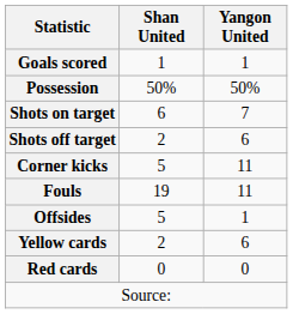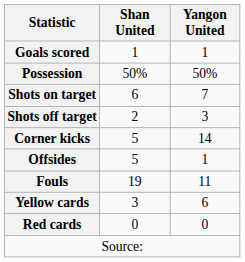 <table class="wikitable plainrowheaders" style="text-align:center">
 <tr>
 <th scope="col">Statistic</th>
 <th scope="col" style="width:75px">Shan United</th>
 <th scope="col" style="width:75px">Yangon United</th>
 </tr>
 <tr>
 <th scope=row>Goals scored</th>
 <td>1</td>
 <td>1</td>
 </tr>
 <tr>
 <th scope=row>Possession</th>
 <td>50%</td>
 <td>50%</td>
 </tr>
 <tr>
 <th scope=row>Shots on target</th>
 <td>6</td>
 <td>7</td>
 </tr>
 <tr>
 <th scope=row>Shots off target</th>
 <td>2</td>
-<td>6</td>
+<td>3</td>
 </tr>
 <tr>
 <th scope=row>Corner kicks</th>
 <td>5</td>
-<td>11</td>
+<td>14</td>
+</tr>
+<tr>
+<th scope=row>Offsides</th>
+<td>5</td>
+<td>1</td>
 </tr>
 <tr>
 <th scope=row>Fouls</th>
 <td>19</td>
 <td>11</td>
 </tr>
 <tr>
-<th scope=row>Offsides</th>
-<td>5</td>
-<td>1</td>
-</tr>
-<tr>
 <th scope=row>Yellow cards</th>
-<td>2</td>
+<td>3</td>
 <td>6</td>
 </tr>
 <tr>
 <th scope=row>Red cards</th>
 <td>0</td>
 <td>0</td>
 </tr>
 <tr>
 <td colspan="3">Source: </td>
 </tr>
 </table>
